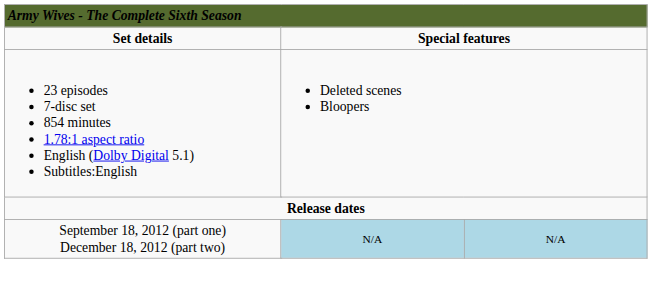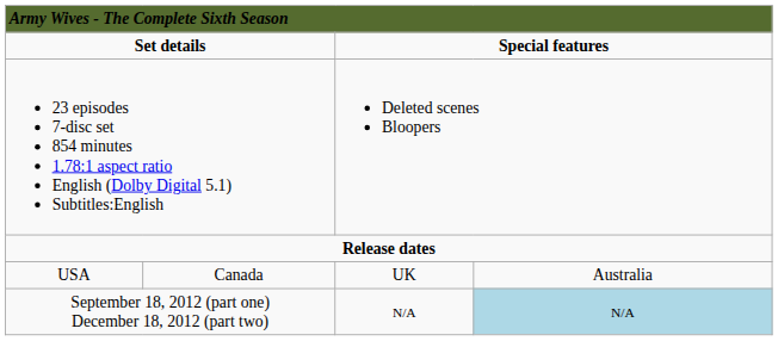 <table class="wikitable" style="font-size:95%;">
 <tr style="background:#556B2F">
 <td colspan="4"><span><strong><em>Army Wives - The Complete Sixth Season</em></strong></span></td>
 </tr>
 <tr valign="top">
 <td align="center" width="300" colspan="2"><strong>Set details</strong></td>
 <td colspan="2" width="400" align="center"><strong>Special features</strong></td>
 </tr>
 <tr valign="top">
 <td colspan="2" align="left" width="300"><br><ul><li>23 episodes</li><li>7-disc set</li><li>854 minutes</li><li><a href='#'>1.78:1 aspect ratio</a></li><li>English (<a href='#'>Dolby Digital</a> 5.1)</li><li>Subtitles:English</li></ul></td>
 <td colspan="2" align="left" width="400"><br><ul><li>Deleted scenes</li><li>Bloopers</li></ul></td>
 </tr>
 <tr>
 <td colspan="4" align="center"><strong>Release dates</strong></td>
 </tr>
 <tr>
+<td align="center"> USA</td>
+<td align="center"> Canada</td>
+<td align="center"> UK</td>
+<td align="center"> Australia</td>
+</tr>
+<tr>
 <td align="center" colspan="2">September 18, 2012 (part one)<br>December 18, 2012 (part two)</td>
-<td align="center" style="background: lightblue;"><small>N/A</small></td>
+<td align="center"><small>N/A</small></td>
 <td align="center" style="background: lightblue;"><small>N/A</small></td>
 </tr>
 </table>
